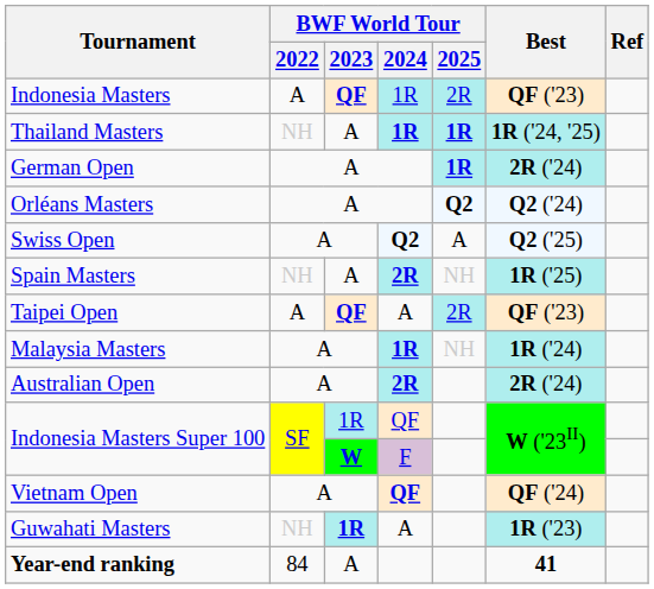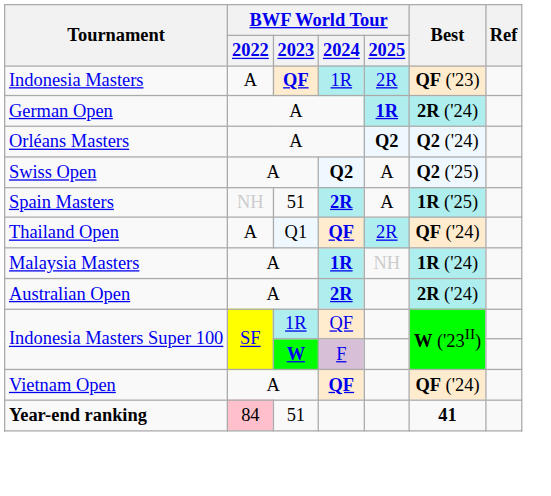 <table class="wikitable" style="font-size: 90%; text-align:center">
 <tr>
 <th rowspan="2">Tournament</th>
 <th colspan="4"><a href='#'>BWF World Tour</a></th>
 <th rowspan="2">Best</th>
 <th rowspan="2">Ref</th>
 </tr>
 <tr>
 <th><a href='#'>2022</a></th>
 <th><a href='#'>2023</a></th>
 <th><a href='#'>2024</a></th>
 <th><a href='#'>2025</a></th>
 </tr>
 <tr>
 <td align=left><a href='#'>Indonesia Masters</a></td>
 <td>A</td>
 <td bgcolor=FFEBCD><strong><a href='#'>QF</a></strong></td>
 <td bgcolor=AFEEEE><a href='#'>1R</a></td>
 <td bgcolor=AFEEEE><a href='#'>2R</a></td>
 <td bgcolor=FFEBCD><strong>QF</strong> ('23)</td>
-<td></td>
-</tr>
-<tr>
-<td align=left><a href='#'>Thailand Masters</a></td>
-<td style=color:#ccc>NH</td>
-<td>A</td>
-<td bgcolor=AFEEEE><strong><a href='#'>1R</a></strong></td>
-<td bgcolor=AFEEEE><strong><a href='#'>1R</a></strong></td>
-<td bgcolor=AFEEEE><strong>1R</strong> ('24, '25)</td>
 <td></td>
 </tr>
 <tr>
 <td align=left><a href='#'>German Open</a></td>
 <td colspan="3">A</td>
 <td bgcolor=AFEEEE><strong><a href='#'>1R</a></strong></td>
 <td bgcolor=AFEEEE><strong>2R</strong> ('24)</td>
 <td></td>
 </tr>
 <tr>
 <td align=left><a href='#'>Orléans Masters</a></td>
 <td colspan="3">A</td>
 <td 2025; bgcolor=F0F8FF><strong>Q2</strong></td>
 <td bgcolor=F0F8FF><strong>Q2</strong> ('24)</td>
 <td></td>
 </tr>
 <tr>
 <td align=left><a href='#'>Swiss Open</a></td>
 <td colspan="2">A</td>
 <td 2024; bgcolor=F0F8FF><strong>Q2</strong></td>
 <td>A</td>
 <td bgcolor=F0F8FF><strong>Q2</strong> ('25)</td>
 <td></td>
 </tr>
 <tr>
 <td align=left><a href='#'>Spain Masters</a></td>
 <td 2022; style=color:#ccc>NH</td>
+<td>51</td>
+<td bgcolor=AFEEEE><strong><a href='#'>2R</a></strong></td>
 <td>A</td>
-<td bgcolor=AFEEEE><strong><a href='#'>2R</a></strong></td>
-<td 2025; style=color:#ccc>NH</td>
 <td bgcolor=AFEEEE><strong>1R</strong> ('25)</td>
 <td></td>
 </tr>
 <tr>
-<td align=left><a href='#'>Taipei Open</a></td>
+<td align=left><a href='#'>Thailand Open</a></td>
 <td>A</td>
+<td 2023; bgcolor=F0F8FF>Q1</td>
 <td bgcolor=FFEBCD><strong><a href='#'>QF</a></strong></td>
-<td>A</td>
 <td bgcolor=AFEEEE><a href='#'>2R</a></td>
-<td bgcolor=FFEBCD><strong>QF</strong> ('23)</td>
+<td bgcolor=FFEBCD><strong>QF</strong> ('24)</td>
 <td></td>
 </tr>
 <tr>
 <td align=left><a href='#'>Malaysia Masters</a></td>
 <td colspan="2">A</td>
 <td bgcolor=AFEEEE><strong><a href='#'>1R</a></strong></td>
 <td 2025; style=color:#ccc>NH</td>
 <td bgcolor=AFEEEE><strong>1R</strong> ('24)</td>
 <td></td>
 </tr>
 <tr>
 <td align=left><a href='#'>Australian Open</a></td>
 <td colspan="2">A</td>
 <td bgcolor=AFEEEE><strong><a href='#'>2R</a></strong></td>
 <td></td>
 <td bgcolor=AFEEEE><strong>2R</strong> ('24)</td>
 <td></td>
 </tr>
 <tr>
 <td rowspan="2" align=left><a href='#'>Indonesia Masters Super 100</a></td>
 <td rowspan="2" bgcolor=FFFF00><a href='#'>SF</a></td>
 <td bgcolor=AFEEEE><a href='#'>1R</a></td>
 <td bgcolor=FFEBCD><a href='#'>QF</a></td>
 <td></td>
 <td rowspan="2" bgcolor=00FF00><strong>W</strong> ('23<sup>II</sup>)</td>
 <td></td>
 </tr>
 <tr>
 <td bgcolor=00FF00><strong><a href='#'>W</a></strong></td>
 <td bgcolor=D8BFD8><a href='#'>F</a></td>
 <td></td>
 <td></td>
 </tr>
 <tr>
 <td align=left><a href='#'>Vietnam Open</a></td>
 <td colspan="2">A</td>
 <td bgcolor=FFEBCD><strong><a href='#'>QF</a></strong></td>
 <td></td>
 <td bgcolor=FFEBCD><strong>QF</strong> ('24)</td>
 <td></td>
 </tr>
 <tr>
-<td align=left><a href='#'>Guwahati Masters</a></td>
-<td style=color:#ccc>NH</td>
-<td bgcolor=AFEEEE><strong><a href='#'>1R</a></strong></td>
-<td>A</td>
-<td></td>
-<td bgcolor=AFEEEE><strong>1R</strong> ('23)</td>
-<td></td>
-</tr>
-<tr>
 <td align=left><strong>Year-end ranking</strong></td>
-<td>84</td>
-<td>A</td>
+<td style="background: pink;">84</td>
+<td>51</td>
 <td></td>
 <td></td>
 <td><strong>41</strong></td>
 <td></td>
 </tr>
 </table>
